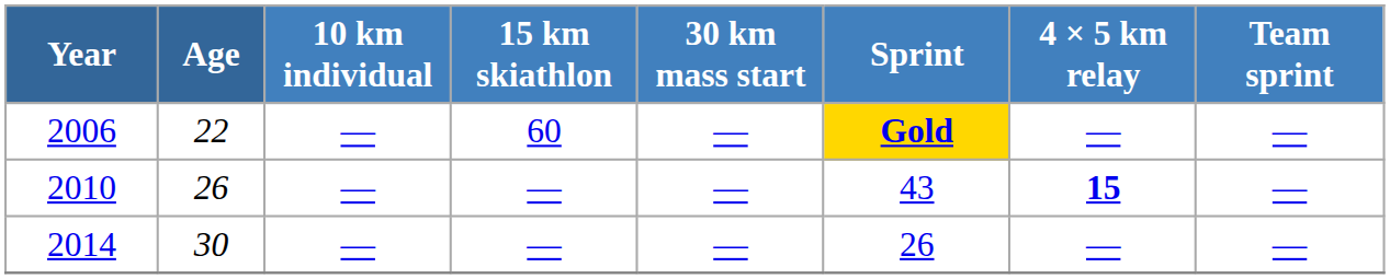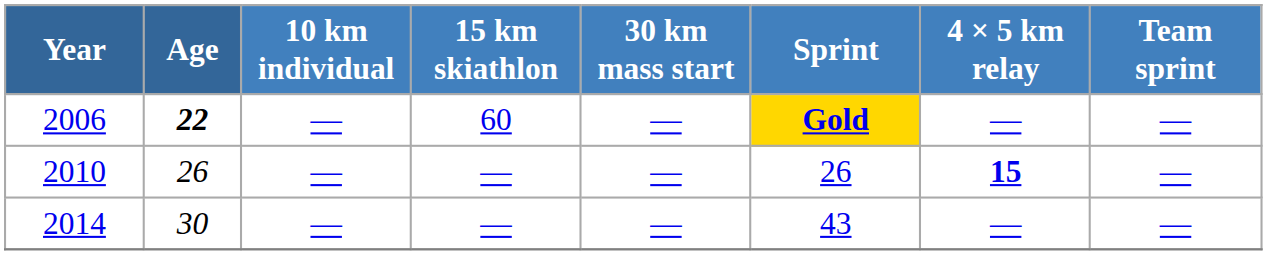 <table class="wikitable" style="font-size:95%; text-align:center; border:grey solid 1px; border-collapse:collapse; background:#ffffff;">
 <tr>
 <th style="background-color:#369; color:white; width:60px;"> Year </th>
 <th style="background-color:#369; color:white; width:40px;"> Age </th>
 <th style="background-color:#4180be; color:white; width:75px;"> 10 km <br> individual </th>
 <th style="background-color:#4180be; color:white; width:75px;"> 15 km <br> skiathlon </th>
 <th style="background-color:#4180be; color:white; width:75px;"> 30 km <br> mass start </th>
 <th style="background-color:#4180be; color:white; width:75px;"> Sprint </th>
 <th style="background-color:#4180be; color:white; width:75px;"> 4 × 5 km <br> relay </th>
 <th style="background-color:#4180be; color:white; width:75px;"> Team <br> sprint </th>
 </tr>
 <tr>
 <td><a href='#'>2006</a></td>
-<td><em>22</em></td>
+<td><strong><em>22</em></strong></td>
 <td><a href='#'>—</a></td>
 <td><a href='#'>60</a></td>
 <td><a href='#'>—</a></td>
 <td style="background:gold;"><a href='#'><strong>Gold</strong></a></td>
 <td><a href='#'>—</a></td>
 <td><a href='#'>—</a></td>
 </tr>
 <tr>
 <td><a href='#'>2010</a></td>
 <td><em>26</em></td>
 <td><a href='#'>—</a></td>
 <td><a href='#'>—</a></td>
 <td><a href='#'>—</a></td>
-<td><a href='#'>43</a></td>
+<td><a href='#'>26</a></td>
 <td><strong><a href='#'>15</a></strong></td>
 <td><a href='#'>—</a></td>
 </tr>
 <tr>
 <td><a href='#'>2014</a></td>
 <td><em>30</em></td>
 <td><a href='#'>—</a></td>
 <td><a href='#'>—</a></td>
 <td><a href='#'>—</a></td>
-<td><a href='#'>26</a></td>
+<td><a href='#'>43</a></td>
 <td><a href='#'>—</a></td>
 <td><a href='#'>—</a></td>
 </tr>
 <tr>
 </tr>
 </table>
